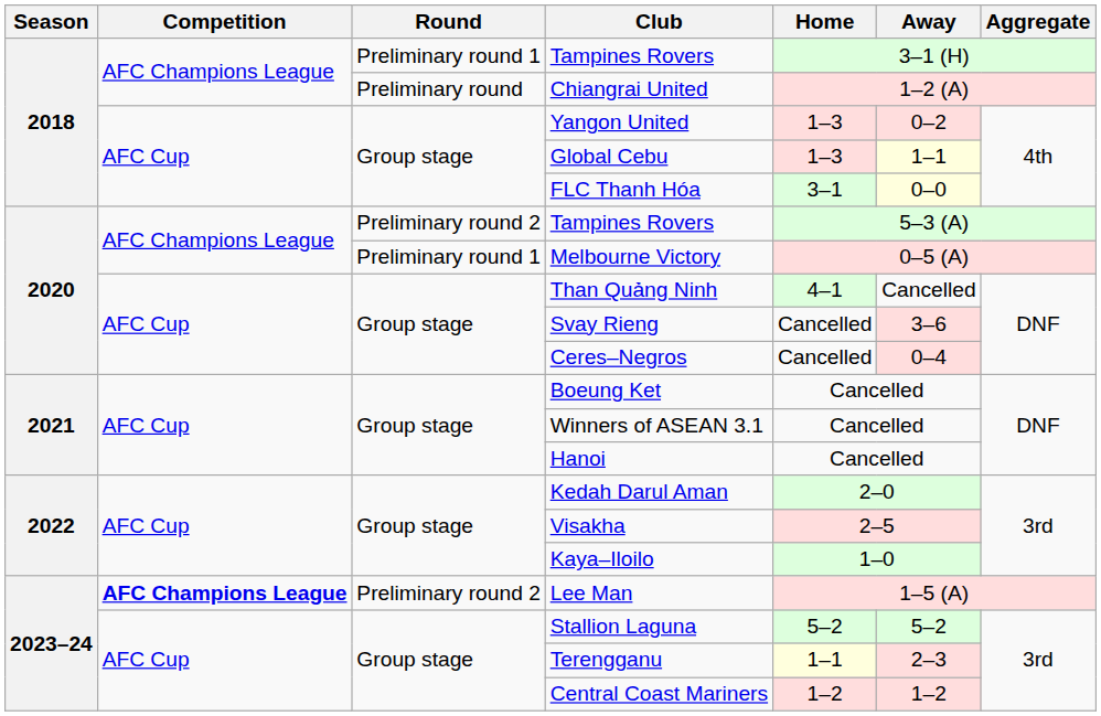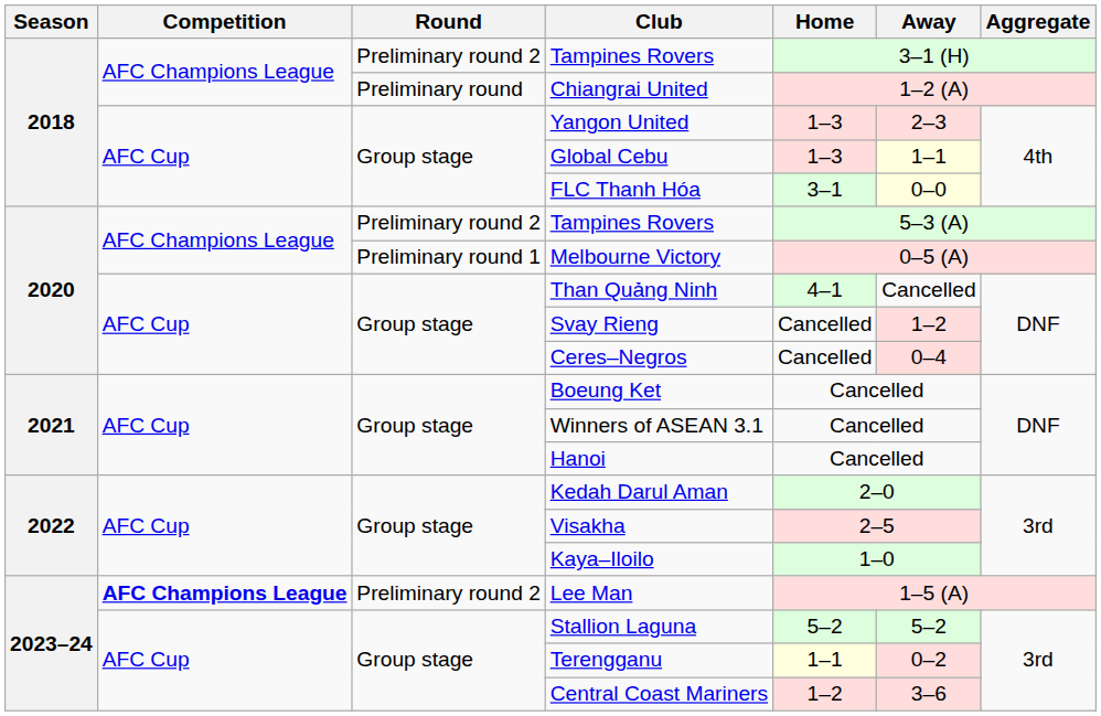 <table class="wikitable">
 <tr>
 <th>Season</th>
 <th>Competition</th>
 <th>Round</th>
 <th>Club</th>
 <th>Home</th>
 <th>Away</th>
 <th>Aggregate</th>
 </tr>
 <tr>
 <th rowspan="5">2018</th>
 <td rowspan="2"><a href='#'>AFC Champions League</a></td>
-<td>Preliminary round 1</td>
+<td>Preliminary round 2</td>
 <td> <a href='#'>Tampines Rovers</a></td>
 <td colspan=3 style="text-align:center; background:#dfd;">3–1 (H)</td>
 </tr>
 <tr>
 <td>Preliminary round</td>
 <td> <a href='#'>Chiangrai United</a></td>
 <td colspan=3 style="text-align:center; background:#fdd;">1–2 (A) </td>
 </tr>
 <tr>
 <td rowspan="3"><a href='#'>AFC Cup</a></td>
 <td rowspan="3">Group stage</td>
 <td> <a href='#'>Yangon United</a></td>
 <td style="text-align:center; background:#fdd;">1–3</td>
-<td style="text-align:center; background:#fdd;">0–2</td>
+<td style="text-align:center; background:#fdd;">2–3</td>
 <td style="text-align:center;" rowspan="3">4th</td>
 </tr>
 <tr>
 <td> <a href='#'>Global Cebu</a></td>
 <td style="text-align:center; background:#fdd;">1–3</td>
 <td style="text-align:center; background:#ffd;">1–1</td>
 </tr>
 <tr>
 <td> <a href='#'>FLC Thanh Hóa</a></td>
 <td style="text-align:center; background:#dfd;">3–1</td>
 <td style="text-align:center; background:#ffd;">0–0</td>
 </tr>
 <tr>
 <th rowspan="5">2020</th>
 <td rowspan="2"><a href='#'>AFC Champions League</a></td>
 <td>Preliminary round 2</td>
 <td> <a href='#'>Tampines Rovers</a></td>
 <td colspan="3" style="text-align:center; background:#dfd;">5–3 (A) </td>
 </tr>
 <tr>
 <td>Preliminary round 1</td>
 <td> <a href='#'>Melbourne Victory</a></td>
 <td colspan=3 style="text-align:center; background:#fdd;">0–5 (A)</td>
 </tr>
 <tr>
 <td rowspan="3"><a href='#'>AFC Cup</a></td>
 <td rowspan="3">Group stage</td>
 <td> <a href='#'>Than Quảng Ninh</a></td>
 <td style="text-align:center; background:#dfd;">4–1</td>
 <td style="text-align:center;">Cancelled</td>
 <td style="text-align:center;" rowspan="3">DNF</td>
 </tr>
 <tr>
 <td> <a href='#'>Svay Rieng</a></td>
 <td style="text-align:center;">Cancelled</td>
-<td style="text-align:center; background:#fdd;">3–6</td>
+<td style="text-align:center; background:#fdd;">1–2</td>
 </tr>
 <tr>
 <td> <a href='#'>Ceres–Negros</a></td>
 <td style="text-align:center;">Cancelled</td>
 <td style="text-align:center; background:#fdd;">0–4</td>
 </tr>
 <tr>
 <th rowspan="3">2021</th>
 <td rowspan="3"><a href='#'>AFC Cup</a></td>
 <td rowspan="3">Group stage</td>
 <td> <a href='#'>Boeung Ket</a></td>
 <td style="text-align:center;" colspan="2">Cancelled</td>
 <td style="text-align:center;" rowspan="3">DNF</td>
 </tr>
 <tr>
 <td>Winners of ASEAN 3.1</td>
 <td style="text-align:center;" colspan="2">Cancelled</td>
 </tr>
 <tr>
 <td> <a href='#'>Hanoi</a></td>
 <td style="text-align:center;" colspan="2">Cancelled</td>
 </tr>
 <tr>
 <th rowspan="3">2022</th>
 <td rowspan="3"><a href='#'>AFC Cup</a></td>
 <td rowspan="3">Group stage</td>
 <td> <a href='#'>Kedah Darul Aman</a></td>
 <td style="text-align:center; background:#dfd;" colspan="2">2–0</td>
 <td style="text-align:center;" rowspan="3">3rd</td>
 </tr>
 <tr>
 <td> <a href='#'>Visakha</a></td>
 <td style="text-align:center; background:#fdd;" colspan="2">2–5</td>
 </tr>
 <tr>
 <td> <a href='#'>Kaya–Iloilo</a></td>
 <td style="text-align:center; background:#dfd;" colspan="2">1–0</td>
 </tr>
 <tr>
 <th rowspan="4">2023–24</th>
 <td><strong><a href='#'>AFC Champions League</a></strong></td>
 <td>Preliminary round 2</td>
 <td> <a href='#'>Lee Man</a></td>
 <td colspan=3 style="text-align:center; background:#fdd;">1–5 (A)</td>
 </tr>
 <tr>
 <td rowspan="3"><a href='#'>AFC Cup</a></td>
 <td rowspan="3">Group stage</td>
 <td> <a href='#'>Stallion Laguna</a></td>
 <td style="text-align:center; background:#dfd;">5–2</td>
 <td style="text-align:center; background:#dfd;">5–2</td>
 <td style="text-align:center;" rowspan="3">3rd</td>
 </tr>
 <tr>
 <td> <a href='#'>Terengganu</a></td>
 <td style="text-align:center; background:#ffd;">1–1</td>
-<td style="text-align:center; background:#fdd;">2–3</td>
+<td style="text-align:center; background:#fdd;">0–2</td>
 </tr>
 <tr>
 <td> <a href='#'>Central Coast Mariners</a></td>
 <td style="text-align:center; background:#fdd;">1–2</td>
-<td style="text-align:center; background:#fdd;">1–2</td>
+<td style="text-align:center; background:#fdd;">3–6</td>
 </tr>
 </table>
